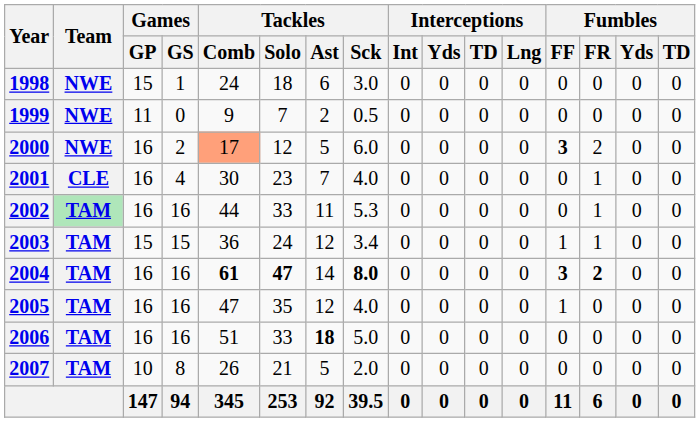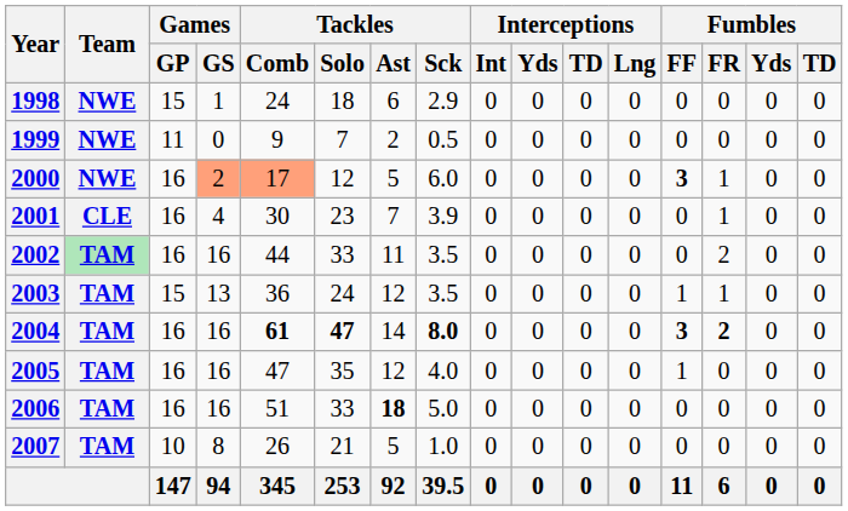 <table class="wikitable" style="text-align:center">
 <tr>
 <th rowspan="2">Year</th>
 <th rowspan="2">Team</th>
 <th colspan="2">Games</th>
 <th colspan="4">Tackles</th>
 <th colspan="4">Interceptions</th>
 <th colspan="4">Fumbles</th>
 </tr>
 <tr>
 <th>GP</th>
 <th>GS</th>
 <th>Comb</th>
 <th>Solo</th>
 <th>Ast</th>
 <th>Sck</th>
 <th>Int</th>
 <th>Yds</th>
 <th>TD</th>
 <th>Lng</th>
 <th>FF</th>
 <th>FR</th>
 <th>Yds</th>
 <th>TD</th>
 </tr>
 <tr>
 <th><a href='#'>1998</a></th>
 <th><a href='#'>NWE</a></th>
 <td>15</td>
 <td>1</td>
 <td>24</td>
 <td>18</td>
 <td>6</td>
-<td>3.0</td>
+<td>2.9</td>
 <td>0</td>
 <td>0</td>
 <td>0</td>
 <td>0</td>
 <td>0</td>
 <td>0</td>
 <td>0</td>
 <td>0</td>
 </tr>
 <tr>
 <th><a href='#'>1999</a></th>
 <th><a href='#'>NWE</a></th>
 <td>11</td>
 <td>0</td>
 <td>9</td>
 <td>7</td>
 <td>2</td>
 <td>0.5</td>
 <td>0</td>
 <td>0</td>
 <td>0</td>
 <td>0</td>
 <td>0</td>
 <td>0</td>
 <td>0</td>
 <td>0</td>
 </tr>
 <tr>
 <th><a href='#'>2000</a></th>
 <th><a href='#'>NWE</a></th>
 <td>16</td>
-<td>2</td>
+<td style="background: lightsalmon;">2</td>
 <td style="background: lightsalmon;">17</td>
 <td>12</td>
 <td>5</td>
 <td>6.0</td>
 <td>0</td>
 <td>0</td>
 <td>0</td>
 <td>0</td>
 <td><strong>3</strong></td>
-<td>2</td>
+<td>1</td>
 <td>0</td>
 <td>0</td>
 </tr>
 <tr>
 <th><a href='#'>2001</a></th>
 <th><a href='#'>CLE</a></th>
 <td>16</td>
 <td>4</td>
 <td>30</td>
 <td>23</td>
 <td>7</td>
-<td>4.0</td>
+<td>3.9</td>
 <td>0</td>
 <td>0</td>
 <td>0</td>
 <td>0</td>
 <td>0</td>
 <td>1</td>
 <td>0</td>
 <td>0</td>
 </tr>
 <tr>
 <th><a href='#'>2002</a></th>
 <th style="background:#afe6ba; width:3em;"><a href='#'>TAM</a></th>
 <td>16</td>
 <td>16</td>
 <td>44</td>
 <td>33</td>
 <td>11</td>
-<td>5.3</td>
+<td>3.5</td>
 <td>0</td>
 <td>0</td>
 <td>0</td>
 <td>0</td>
 <td>0</td>
-<td>1</td>
+<td>2</td>
 <td>0</td>
 <td>0</td>
 </tr>
 <tr>
 <th><a href='#'>2003</a></th>
 <th><a href='#'>TAM</a></th>
 <td>15</td>
-<td>15</td>
+<td>13</td>
 <td>36</td>
 <td>24</td>
 <td>12</td>
-<td>3.4</td>
+<td>3.5</td>
 <td>0</td>
 <td>0</td>
 <td>0</td>
 <td>0</td>
 <td>1</td>
 <td>1</td>
 <td>0</td>
 <td>0</td>
 </tr>
 <tr>
 <th><a href='#'>2004</a></th>
 <th><a href='#'>TAM</a></th>
 <td>16</td>
 <td>16</td>
 <td><strong>61</strong></td>
 <td><strong>47</strong></td>
 <td>14</td>
 <td><strong>8.0</strong></td>
 <td>0</td>
 <td>0</td>
 <td>0</td>
 <td>0</td>
 <td><strong>3</strong></td>
 <td><strong>2</strong></td>
 <td>0</td>
 <td>0</td>
 </tr>
 <tr>
 <th><a href='#'>2005</a></th>
 <th><a href='#'>TAM</a></th>
 <td>16</td>
 <td>16</td>
 <td>47</td>
 <td>35</td>
 <td>12</td>
 <td>4.0</td>
 <td>0</td>
 <td>0</td>
 <td>0</td>
 <td>0</td>
 <td>1</td>
 <td>0</td>
 <td>0</td>
 <td>0</td>
 </tr>
 <tr>
 <th><a href='#'>2006</a></th>
 <th><a href='#'>TAM</a></th>
 <td>16</td>
 <td>16</td>
 <td>51</td>
 <td>33</td>
 <td><strong>18</strong></td>
 <td>5.0</td>
 <td>0</td>
 <td>0</td>
 <td>0</td>
 <td>0</td>
 <td>0</td>
 <td>0</td>
 <td>0</td>
 <td>0</td>
 </tr>
 <tr>
 <th><a href='#'>2007</a></th>
 <th><a href='#'>TAM</a></th>
 <td>10</td>
 <td>8</td>
 <td>26</td>
 <td>21</td>
 <td>5</td>
-<td>2.0</td>
+<td>1.0</td>
 <td>0</td>
 <td>0</td>
 <td>0</td>
 <td>0</td>
 <td>0</td>
 <td>0</td>
 <td>0</td>
 <td>0</td>
 </tr>
 <tr>
 <th colspan="2"></th>
 <th>147</th>
 <th>94</th>
 <th>345</th>
 <th>253</th>
 <th>92</th>
 <th>39.5</th>
 <th>0</th>
 <th>0</th>
 <th>0</th>
 <th>0</th>
 <th>11</th>
 <th>6</th>
 <th>0</th>
 <th>0</th>
 </tr>
 </table>
